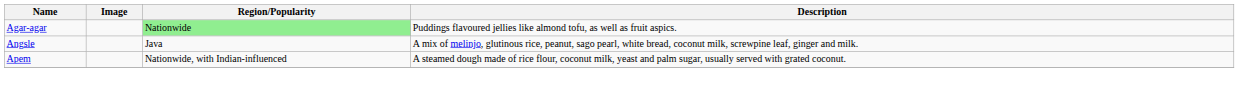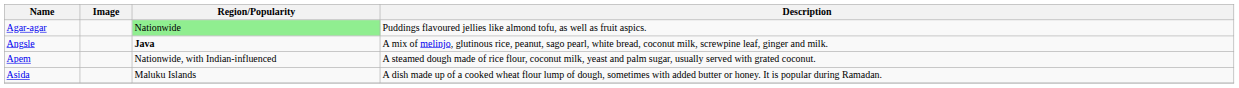 <table class="wikitable sortable" width="100%">
 <tr>
 <th>Name</th>
 <th>Image</th>
 <th>Region/Popularity</th>
 <th>Description</th>
 </tr>
 <tr>
 <td><a href='#'>Agar-agar</a></td>
 <td></td>
 <td style="background: lightgreen;">Nationwide</td>
 <td>Puddings flavoured jellies like almond tofu, as well as fruit aspics.</td>
 </tr>
 <tr>
 <td><a href='#'>Angsle</a></td>
 <td></td>
-<td>Java</td>
+<td><strong>Java</strong></td>
 <td>A mix of <a href='#'>melinjo</a>, glutinous rice, peanut, sago pearl, white bread, coconut milk, screwpine leaf, ginger and milk.</td>
 </tr>
 <tr>
 <td><a href='#'>Apem</a></td>
 <td></td>
 <td>Nationwide, with Indian-influenced</td>
 <td>A steamed dough made of rice flour, coconut milk, yeast and palm sugar, usually served with grated coconut.</td>
 </tr>
 <tr>
+<td><a href='#'>Asida</a></td>
+<td></td>
+<td>Maluku Islands</td>
+<td>A dish made up of a cooked wheat flour lump of dough, sometimes with added butter or honey. It is popular during Ramadan.</td>
+</tr>
+<tr>
 </tr>
 </table>
